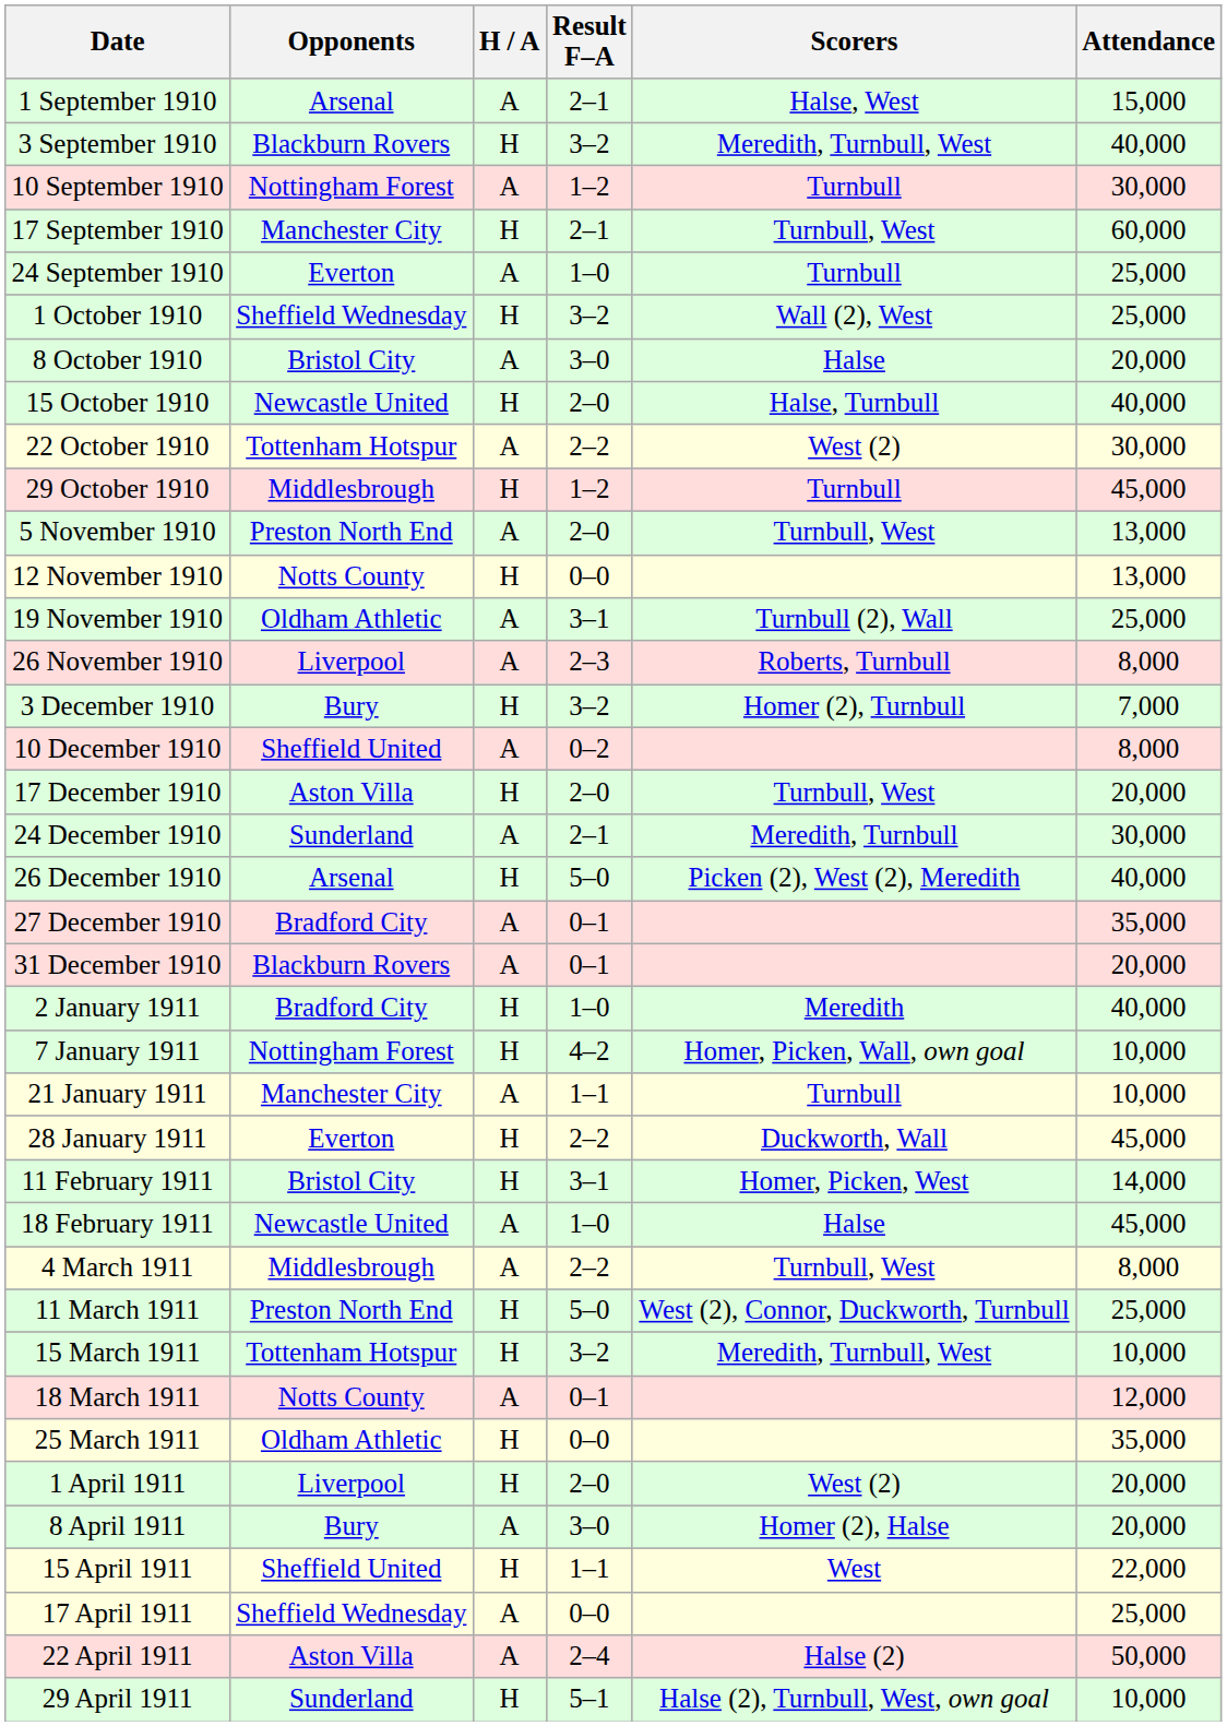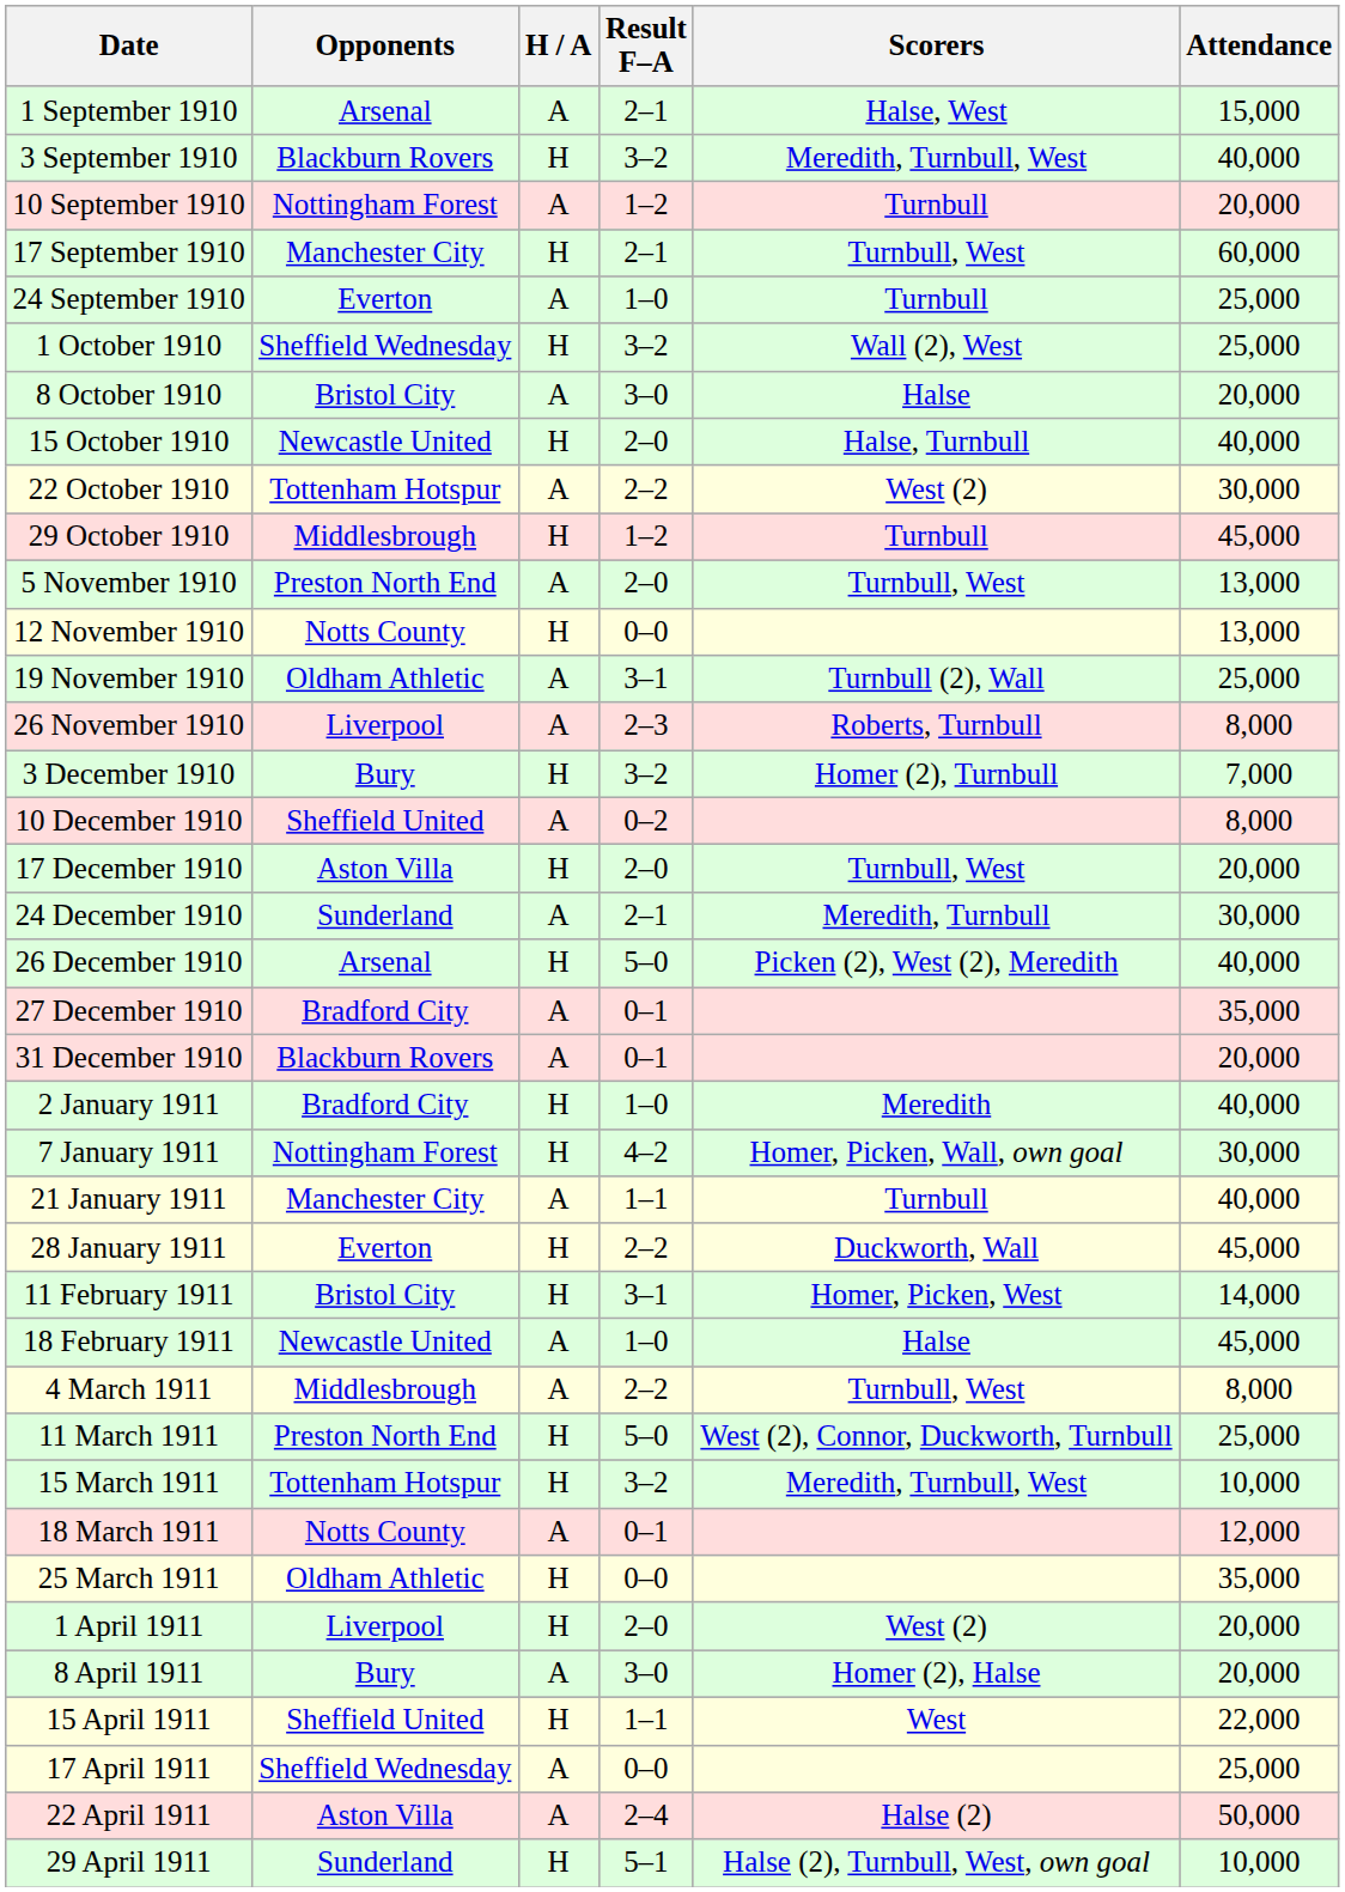 <table class="wikitable" style="text-align:center">
 <tr>
 <th>Date</th>
 <th>Opponents</th>
 <th>H / A</th>
 <th>Result<br>F–A</th>
 <th>Scorers</th>
 <th>Attendance</th>
 </tr>
 <tr bgcolor="#ddffdd">
 <td>1 September 1910</td>
 <td><a href='#'>Arsenal</a></td>
 <td>A</td>
 <td>2–1</td>
 <td><a href='#'>Halse</a>, <a href='#'>West</a></td>
 <td>15,000</td>
 </tr>
 <tr bgcolor="#ddffdd">
 <td>3 September 1910</td>
 <td><a href='#'>Blackburn Rovers</a></td>
 <td>H</td>
 <td>3–2</td>
 <td><a href='#'>Meredith</a>, <a href='#'>Turnbull</a>, <a href='#'>West</a></td>
 <td>40,000</td>
 </tr>
 <tr bgcolor="#ffdddd">
 <td>10 September 1910</td>
 <td><a href='#'>Nottingham Forest</a></td>
 <td>A</td>
 <td>1–2</td>
 <td><a href='#'>Turnbull</a></td>
-<td>30,000</td>
+<td>20,000</td>
 </tr>
 <tr bgcolor="#ddffdd">
 <td>17 September 1910</td>
 <td><a href='#'>Manchester City</a></td>
 <td>H</td>
 <td>2–1</td>
 <td><a href='#'>Turnbull</a>, <a href='#'>West</a></td>
 <td>60,000</td>
 </tr>
 <tr bgcolor="#ddffdd">
 <td>24 September 1910</td>
 <td><a href='#'>Everton</a></td>
 <td>A</td>
 <td>1–0</td>
 <td><a href='#'>Turnbull</a></td>
 <td>25,000</td>
 </tr>
 <tr bgcolor="#ddffdd">
 <td>1 October 1910</td>
 <td><a href='#'>Sheffield Wednesday</a></td>
 <td>H</td>
 <td>3–2</td>
 <td><a href='#'>Wall</a> (2), <a href='#'>West</a></td>
 <td>25,000</td>
 </tr>
 <tr bgcolor="#ddffdd">
 <td>8 October 1910</td>
 <td><a href='#'>Bristol City</a></td>
 <td>A</td>
 <td>3–0</td>
 <td><a href='#'>Halse</a></td>
 <td>20,000</td>
 </tr>
 <tr bgcolor="#ddffdd">
 <td>15 October 1910</td>
 <td><a href='#'>Newcastle United</a></td>
 <td>H</td>
 <td>2–0</td>
 <td><a href='#'>Halse</a>, <a href='#'>Turnbull</a></td>
 <td>40,000</td>
 </tr>
 <tr bgcolor="#ffffdd">
 <td>22 October 1910</td>
 <td><a href='#'>Tottenham Hotspur</a></td>
 <td>A</td>
 <td>2–2</td>
 <td><a href='#'>West</a> (2)</td>
 <td>30,000</td>
 </tr>
 <tr bgcolor="#ffdddd">
 <td>29 October 1910</td>
 <td><a href='#'>Middlesbrough</a></td>
 <td>H</td>
 <td>1–2</td>
 <td><a href='#'>Turnbull</a></td>
 <td>45,000</td>
 </tr>
 <tr bgcolor="#ddffdd">
 <td>5 November 1910</td>
 <td><a href='#'>Preston North End</a></td>
 <td>A</td>
 <td>2–0</td>
 <td><a href='#'>Turnbull</a>, <a href='#'>West</a></td>
 <td>13,000</td>
 </tr>
 <tr bgcolor="#ffffdd">
 <td>12 November 1910</td>
 <td><a href='#'>Notts County</a></td>
 <td>H</td>
 <td>0–0</td>
 <td></td>
 <td>13,000</td>
 </tr>
 <tr bgcolor="#ddffdd">
 <td>19 November 1910</td>
 <td><a href='#'>Oldham Athletic</a></td>
 <td>A</td>
 <td>3–1</td>
 <td><a href='#'>Turnbull</a> (2), <a href='#'>Wall</a></td>
 <td>25,000</td>
 </tr>
 <tr bgcolor="#ffdddd">
 <td>26 November 1910</td>
 <td><a href='#'>Liverpool</a></td>
 <td>A</td>
 <td>2–3</td>
 <td><a href='#'>Roberts</a>, <a href='#'>Turnbull</a></td>
 <td>8,000</td>
 </tr>
 <tr bgcolor="#ddffdd">
 <td>3 December 1910</td>
 <td><a href='#'>Bury</a></td>
 <td>H</td>
 <td>3–2</td>
 <td><a href='#'>Homer</a> (2), <a href='#'>Turnbull</a></td>
 <td>7,000</td>
 </tr>
 <tr bgcolor="#ffdddd">
 <td>10 December 1910</td>
 <td><a href='#'>Sheffield United</a></td>
 <td>A</td>
 <td>0–2</td>
 <td></td>
 <td>8,000</td>
 </tr>
 <tr bgcolor="#ddffdd">
 <td>17 December 1910</td>
 <td><a href='#'>Aston Villa</a></td>
 <td>H</td>
 <td>2–0</td>
 <td><a href='#'>Turnbull</a>, <a href='#'>West</a></td>
 <td>20,000</td>
 </tr>
 <tr bgcolor="#ddffdd">
 <td>24 December 1910</td>
 <td><a href='#'>Sunderland</a></td>
 <td>A</td>
 <td>2–1</td>
 <td><a href='#'>Meredith</a>, <a href='#'>Turnbull</a></td>
 <td>30,000</td>
 </tr>
 <tr bgcolor="#ddffdd">
 <td>26 December 1910</td>
 <td><a href='#'>Arsenal</a></td>
 <td>H</td>
 <td>5–0</td>
 <td><a href='#'>Picken</a> (2), <a href='#'>West</a> (2), <a href='#'>Meredith</a></td>
 <td>40,000</td>
 </tr>
 <tr bgcolor="#ffdddd">
 <td>27 December 1910</td>
 <td><a href='#'>Bradford City</a></td>
 <td>A</td>
 <td>0–1</td>
 <td></td>
 <td>35,000</td>
 </tr>
 <tr bgcolor="#ffdddd">
 <td>31 December 1910</td>
 <td><a href='#'>Blackburn Rovers</a></td>
 <td>A</td>
 <td>0–1</td>
 <td></td>
 <td>20,000</td>
 </tr>
 <tr bgcolor="#ddffdd">
 <td>2 January 1911</td>
 <td><a href='#'>Bradford City</a></td>
 <td>H</td>
 <td>1–0</td>
 <td><a href='#'>Meredith</a></td>
 <td>40,000</td>
 </tr>
 <tr bgcolor="#ddffdd">
 <td>7 January 1911</td>
 <td><a href='#'>Nottingham Forest</a></td>
 <td>H</td>
 <td>4–2</td>
 <td><a href='#'>Homer</a>, <a href='#'>Picken</a>, <a href='#'>Wall</a>, <em>own goal</em></td>
-<td>10,000</td>
+<td>30,000</td>
 </tr>
 <tr bgcolor="#ffffdd">
 <td>21 January 1911</td>
 <td><a href='#'>Manchester City</a></td>
 <td>A</td>
 <td>1–1</td>
 <td><a href='#'>Turnbull</a></td>
-<td>10,000</td>
+<td>40,000</td>
 </tr>
 <tr bgcolor="#ffffdd">
 <td>28 January 1911</td>
 <td><a href='#'>Everton</a></td>
 <td>H</td>
 <td>2–2</td>
 <td><a href='#'>Duckworth</a>, <a href='#'>Wall</a></td>
 <td>45,000</td>
 </tr>
 <tr bgcolor="#ddffdd">
 <td>11 February 1911</td>
 <td><a href='#'>Bristol City</a></td>
 <td>H</td>
 <td>3–1</td>
 <td><a href='#'>Homer</a>, <a href='#'>Picken</a>, <a href='#'>West</a></td>
 <td>14,000</td>
 </tr>
 <tr bgcolor="#ddffdd">
 <td>18 February 1911</td>
 <td><a href='#'>Newcastle United</a></td>
 <td>A</td>
 <td>1–0</td>
 <td><a href='#'>Halse</a></td>
 <td>45,000</td>
 </tr>
 <tr bgcolor="#ffffdd">
 <td>4 March 1911</td>
 <td><a href='#'>Middlesbrough</a></td>
 <td>A</td>
 <td>2–2</td>
 <td><a href='#'>Turnbull</a>, <a href='#'>West</a></td>
 <td>8,000</td>
 </tr>
 <tr bgcolor="#ddffdd">
 <td>11 March 1911</td>
 <td><a href='#'>Preston North End</a></td>
 <td>H</td>
 <td>5–0</td>
 <td><a href='#'>West</a> (2), <a href='#'>Connor</a>, <a href='#'>Duckworth</a>, <a href='#'>Turnbull</a></td>
 <td>25,000</td>
 </tr>
 <tr bgcolor="#ddffdd">
 <td>15 March 1911</td>
 <td><a href='#'>Tottenham Hotspur</a></td>
 <td>H</td>
 <td>3–2</td>
 <td><a href='#'>Meredith</a>, <a href='#'>Turnbull</a>, <a href='#'>West</a></td>
 <td>10,000</td>
 </tr>
 <tr bgcolor="#ffdddd">
 <td>18 March 1911</td>
 <td><a href='#'>Notts County</a></td>
 <td>A</td>
 <td>0–1</td>
 <td></td>
 <td>12,000</td>
 </tr>
 <tr bgcolor="#ffffdd">
 <td>25 March 1911</td>
 <td><a href='#'>Oldham Athletic</a></td>
 <td>H</td>
 <td>0–0</td>
 <td></td>
 <td>35,000</td>
 </tr>
 <tr bgcolor="#ddffdd">
 <td>1 April 1911</td>
 <td><a href='#'>Liverpool</a></td>
 <td>H</td>
 <td>2–0</td>
 <td><a href='#'>West</a> (2)</td>
 <td>20,000</td>
 </tr>
 <tr bgcolor="#ddffdd">
 <td>8 April 1911</td>
 <td><a href='#'>Bury</a></td>
 <td>A</td>
 <td>3–0</td>
 <td><a href='#'>Homer</a> (2), <a href='#'>Halse</a></td>
 <td>20,000</td>
 </tr>
 <tr bgcolor="#ffffdd">
 <td>15 April 1911</td>
 <td><a href='#'>Sheffield United</a></td>
 <td>H</td>
 <td>1–1</td>
 <td><a href='#'>West</a></td>
 <td>22,000</td>
 </tr>
 <tr bgcolor="#ffffdd">
 <td>17 April 1911</td>
 <td><a href='#'>Sheffield Wednesday</a></td>
 <td>A</td>
 <td>0–0</td>
 <td></td>
 <td>25,000</td>
 </tr>
 <tr bgcolor="#ffdddd">
 <td>22 April 1911</td>
 <td><a href='#'>Aston Villa</a></td>
 <td>A</td>
 <td>2–4</td>
 <td><a href='#'>Halse</a> (2)</td>
 <td>50,000</td>
 </tr>
 <tr bgcolor="#ddffdd">
 <td>29 April 1911</td>
 <td><a href='#'>Sunderland</a></td>
 <td>H</td>
 <td>5–1</td>
 <td><a href='#'>Halse</a> (2), <a href='#'>Turnbull</a>, <a href='#'>West</a>, <em>own goal</em></td>
 <td>10,000</td>
 </tr>
 </table>
